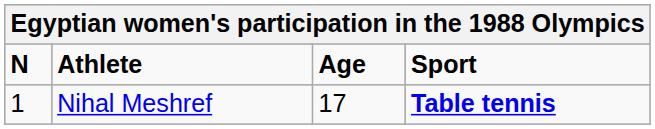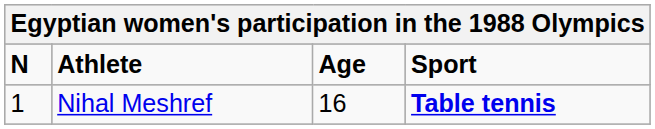 <table class="wikitable">
 <tr>
 <th colspan="4">Egyptian women's participation in the 1988 Olympics</th>
 </tr>
 <tr>
 <td><strong>N</strong></td>
 <td><strong>Athlete</strong></td>
 <td><strong>Age</strong></td>
 <td><strong>Sport</strong></td>
 </tr>
 <tr>
 <td>1</td>
 <td><a href='#'>Nihal Meshref</a></td>
-<td>17</td>
+<td>16</td>
 <td><strong><a href='#'>Table tennis</a></strong></td>
 </tr>
 </table>
